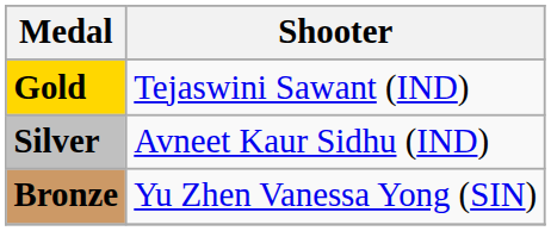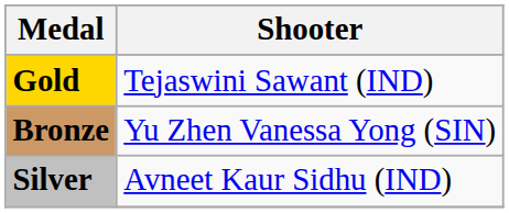 <table class="wikitable">
 <tr>
 <th>Medal</th>
 <th>Shooter</th>
 </tr>
 <tr>
 <td rowspan="1" bgcolor="gold"><strong>Gold</strong></td>
 <td> <a href='#'>Tejaswini Sawant</a> (<a href='#'>IND</a>)</td>
 </tr>
 <tr>
+<td rowspan="1" bgcolor="cc9966"><strong>Bronze</strong></td>
+<td> <a href='#'>Yu Zhen Vanessa Yong</a> (<a href='#'>SIN</a>)</td>
+</tr>
+<tr>
 <td rowspan="1" bgcolor="silver"><strong>Silver</strong></td>
 <td> <a href='#'>Avneet Kaur Sidhu</a> (<a href='#'>IND</a>)</td>
 </tr>
 <tr>
-<td rowspan="1" bgcolor="cc9966"><strong>Bronze</strong></td>
-<td> <a href='#'>Yu Zhen Vanessa Yong</a> (<a href='#'>SIN</a>)</td>
-</tr>
-<tr>
 </tr>
 </table>
